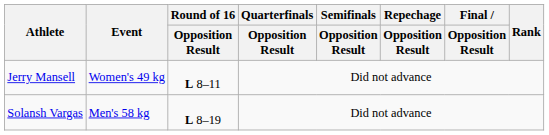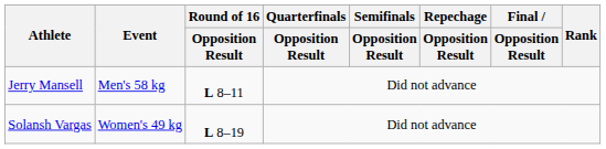 <table class="wikitable" style="font-size:90%">
 <tr>
 <th rowspan="2">Athlete</th>
 <th rowspan="2">Event</th>
 <th>Round of 16</th>
 <th>Quarterfinals</th>
 <th>Semifinals</th>
 <th>Repechage</th>
 <th>Final / </th>
 <th rowspan="2">Rank</th>
 </tr>
 <tr>
 <th>Opposition<br>Result</th>
 <th>Opposition<br>Result</th>
 <th>Opposition<br>Result</th>
 <th>Opposition<br>Result</th>
 <th>Opposition<br>Result</th>
 </tr>
 <tr align=center>
 <td align=left><a href='#'>Jerry Mansell</a></td>
-<td align=left><a href='#'>Women's 49 kg</a></td>
+<td align=left><a href='#'>Men's 58 kg</a></td>
 <td><br><strong>L</strong> 8–11</td>
 <td colspan=5>Did not advance</td>
 </tr>
 <tr align=center>
 <td align=left><a href='#'>Solansh Vargas</a></td>
-<td align=left><a href='#'>Men's 58 kg</a></td>
+<td align=left><a href='#'>Women's 49 kg</a></td>
 <td><br><strong>L</strong> 8–19</td>
 <td colspan=5>Did not advance</td>
 </tr>
 </table>
